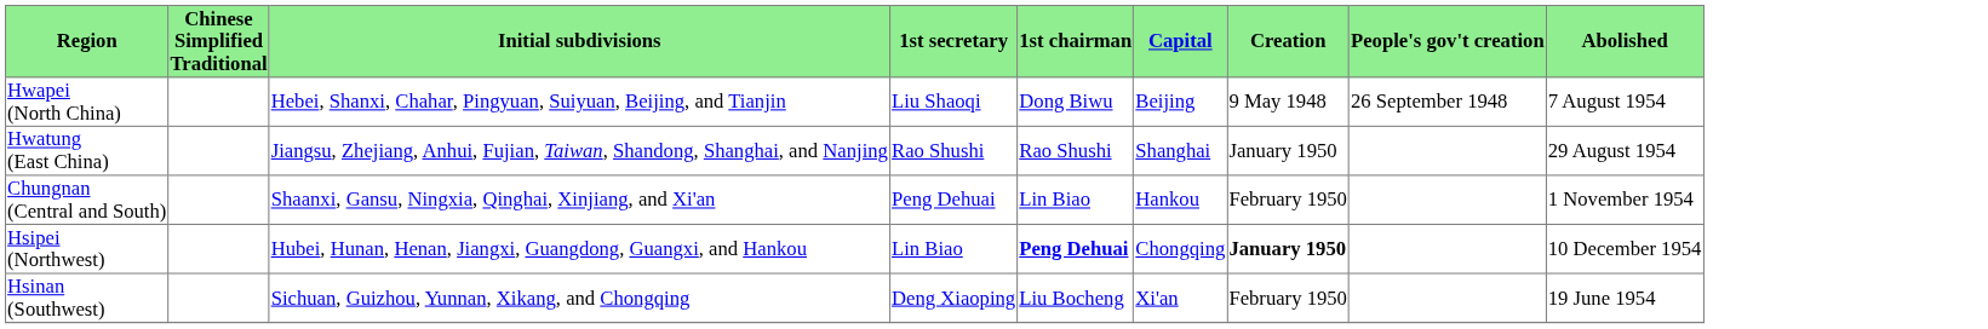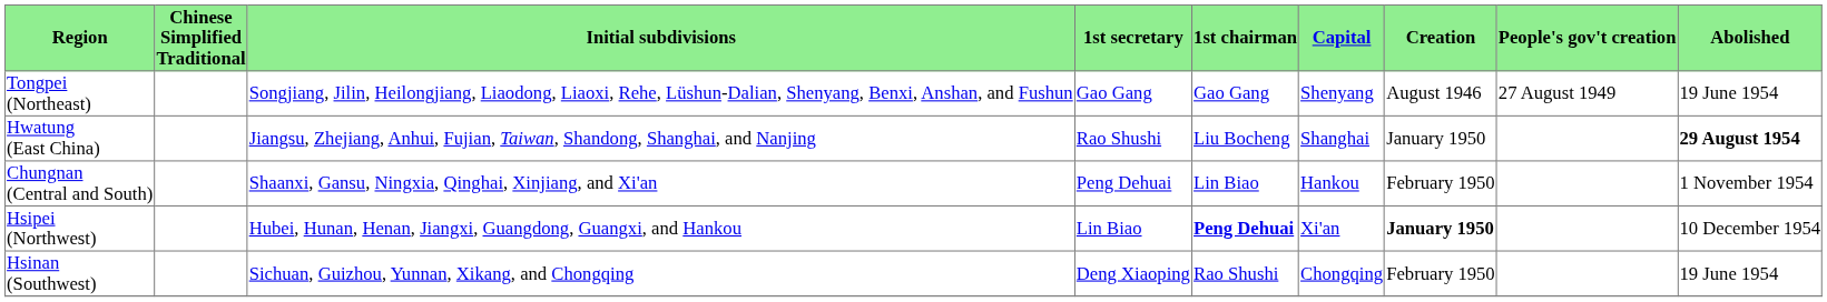 <table border=1 style="border-collapse: collapse;">
 <tr bgcolor= lightgreen>
 <th>Region</th>
 <th>Chinese<br>Simplified<br>Traditional</th>
 <th>Initial subdivisions</th>
 <th>1st secretary</th>
 <th>1st chairman</th>
 <th><a href='#'>Capital</a></th>
 <th>Creation</th>
 <th>People's gov't creation</th>
 <th>Abolished</th>
 </tr>
 <tr ----------------------------------------------------------------------------->
-<td><a href='#'>Hwapei</a><br>(North China)</td>
+<td><a href='#'>Tongpei</a><br>(Northeast)</td>
 <td><br></td>
-<td><a href='#'>Hebei</a>, <a href='#'>Shanxi</a>, <a href='#'>Chahar</a>, <a href='#'>Pingyuan</a>, <a href='#'>Suiyuan</a>, <a href='#'>Beijing</a>, and <a href='#'>Tianjin</a></td>
-<td><a href='#'>Liu Shaoqi</a></td>
-<td><a href='#'>Dong Biwu</a></td>
-<td><a href='#'>Beijing</a></td>
-<td>9 May 1948</td>
-<td>26 September 1948</td>
-<td>7 August 1954</td>
+<td><a href='#'>Songjiang</a>, <a href='#'>Jilin</a>, <a href='#'>Heilongjiang</a>, <a href='#'>Liaodong</a>, <a href='#'>Liaoxi</a>, <a href='#'>Rehe</a>, <a href='#'>Lüshun</a>-<a href='#'>Dalian</a>, <a href='#'>Shenyang</a>, <a href='#'>Benxi</a>, <a href='#'>Anshan</a>, and <a href='#'>Fushun</a></td>
+<td><a href='#'>Gao Gang</a></td>
+<td><a href='#'>Gao Gang</a></td>
+<td><a href='#'>Shenyang</a></td>
+<td>August 1946</td>
+<td>27 August 1949</td>
+<td>19 June 1954</td>
 </tr>
 <tr ----------------------------------------------------------------------------->
 <td><a href='#'>Hwatung</a><br>(East China)</td>
 <td><br></td>
 <td><a href='#'>Jiangsu</a>, <a href='#'>Zhejiang</a>, <a href='#'>Anhui</a>, <a href='#'>Fujian</a>, <em><a href='#'>Taiwan</a></em>, <a href='#'>Shandong</a>, <a href='#'>Shanghai</a>, and <a href='#'>Nanjing</a></td>
 <td><a href='#'>Rao Shushi</a></td>
-<td><a href='#'>Rao Shushi</a></td>
+<td><a href='#'>Liu Bocheng</a></td>
 <td><a href='#'>Shanghai</a></td>
 <td>January 1950</td>
 <td></td>
-<td>29 August 1954</td>
+<td><strong>29 August 1954</strong></td>
 </tr>
 <tr ----------------------------------------------------------------------------->
 <td><a href='#'>Chungnan</a><br>(Central and South)</td>
 <td><br></td>
 <td><a href='#'>Shaanxi</a>, <a href='#'>Gansu</a>, <a href='#'>Ningxia</a>, <a href='#'>Qinghai</a>, <a href='#'>Xinjiang</a>, and <a href='#'>Xi'an</a></td>
 <td><a href='#'>Peng Dehuai</a></td>
 <td><a href='#'>Lin Biao</a></td>
 <td><a href='#'>Hankou</a></td>
 <td>February 1950</td>
 <td></td>
 <td>1 November 1954</td>
 </tr>
 <tr ----------------------------------------------------------------------------->
 <td><a href='#'>Hsipei</a><br>(Northwest)</td>
 <td><br></td>
 <td><a href='#'>Hubei</a>, <a href='#'>Hunan</a>, <a href='#'>Henan</a>, <a href='#'>Jiangxi</a>, <a href='#'>Guangdong</a>, <a href='#'>Guangxi</a>, and <a href='#'>Hankou</a></td>
 <td><a href='#'>Lin Biao</a></td>
 <td><strong><a href='#'>Peng Dehuai</a></strong></td>
-<td><a href='#'>Chongqing</a></td>
+<td><a href='#'>Xi'an</a></td>
 <td><strong>January 1950</strong></td>
 <td></td>
 <td>10 December 1954</td>
 </tr>
 <tr ----------------------------------------------------------------------------->
 <td><a href='#'>Hsinan</a><br>(Southwest)</td>
 <td><br></td>
 <td><a href='#'>Sichuan</a>, <a href='#'>Guizhou</a>, <a href='#'>Yunnan</a>, <a href='#'>Xikang</a>, and <a href='#'>Chongqing</a></td>
 <td><a href='#'>Deng Xiaoping</a></td>
-<td><a href='#'>Liu Bocheng</a></td>
-<td><a href='#'>Xi'an</a></td>
+<td><a href='#'>Rao Shushi</a></td>
+<td><a href='#'>Chongqing</a></td>
 <td>February 1950</td>
 <td></td>
 <td>19 June 1954</td>
 </tr>
 <tr ----------------------------------------------------------------------------->
 </tr>
 </table>
